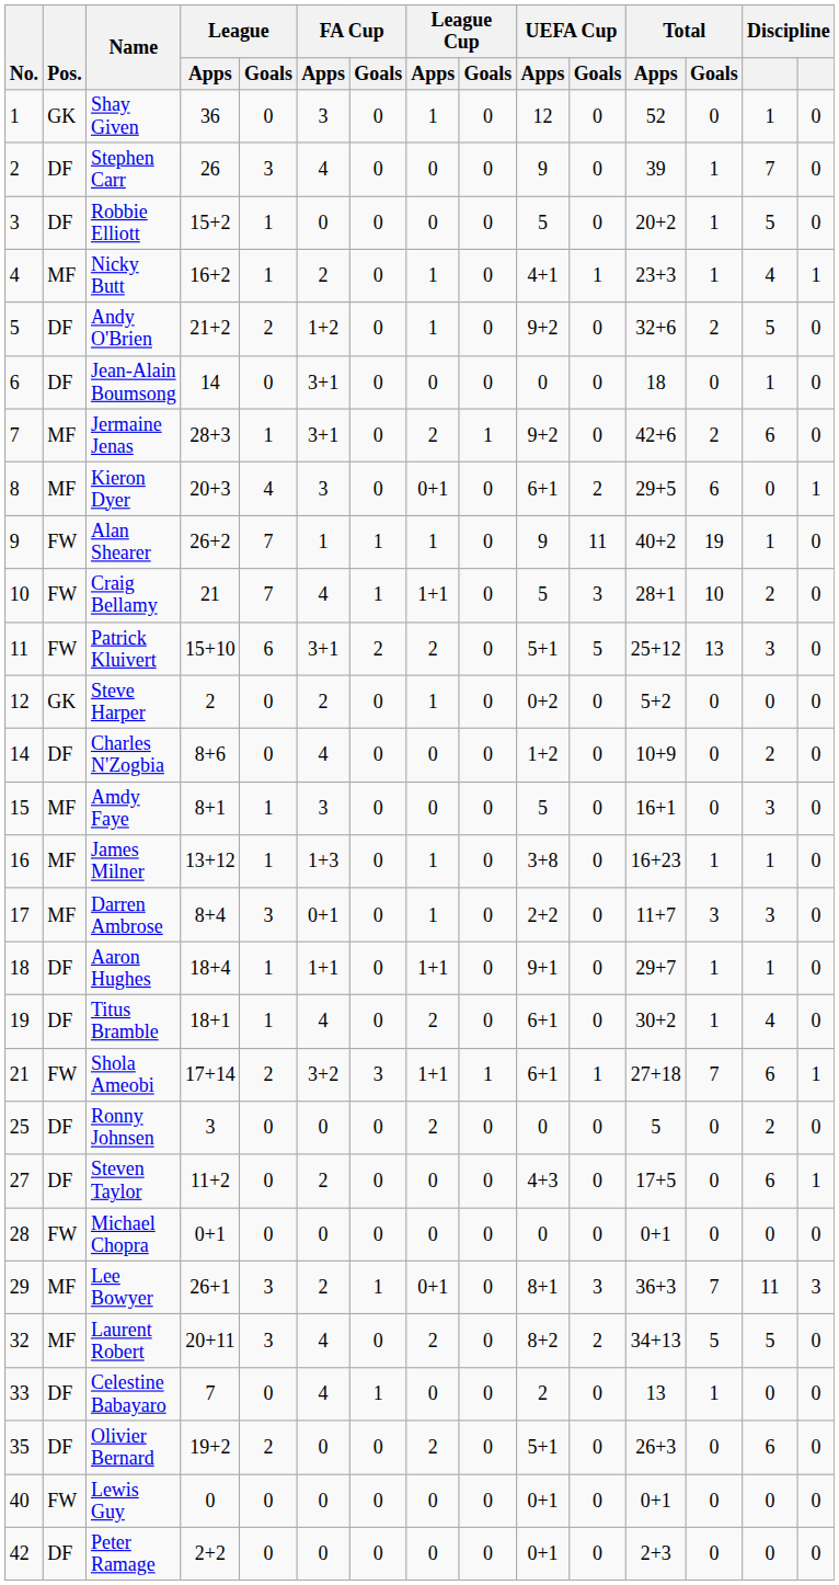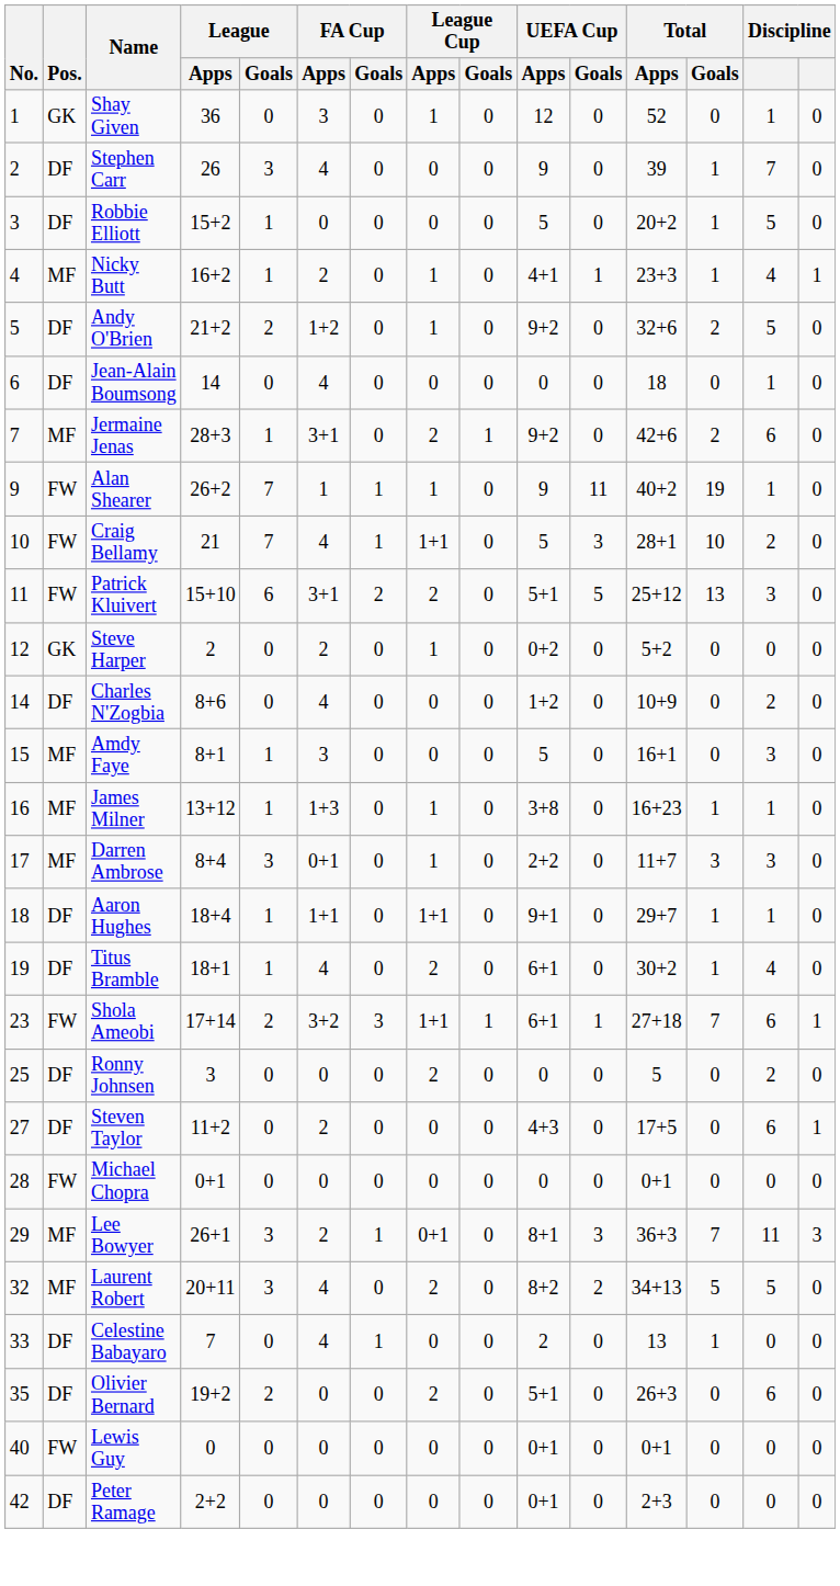 <table class="wikitable" style="text-align:center">
 <tr>
 <th rowspan="2" valign="bottom">No.</th>
 <th rowspan="2" valign="bottom">Pos.</th>
 <th rowspan="2">Name</th>
 <th colspan="2" width="85">League</th>
 <th colspan="2" width="85">FA Cup</th>
 <th colspan="2" width="85">League Cup</th>
 <th colspan="2" width="85">UEFA Cup</th>
 <th colspan="2" width="85">Total</th>
 <th colspan="2" width="85">Discipline</th>
 </tr>
 <tr>
 <th>Apps</th>
 <th>Goals</th>
 <th>Apps</th>
 <th>Goals</th>
 <th>Apps</th>
 <th>Goals</th>
 <th>Apps</th>
 <th>Goals</th>
 <th>Apps</th>
 <th>Goals</th>
 <th></th>
 <th></th>
 </tr>
 <tr>
 <td align="left">1</td>
 <td align="left">GK</td>
 <td align="left"> <a href='#'>Shay Given</a></td>
 <td>36</td>
 <td>0</td>
 <td>3</td>
 <td>0</td>
 <td>1</td>
 <td>0</td>
 <td>12</td>
 <td>0</td>
 <td>52</td>
 <td>0</td>
 <td>1</td>
 <td>0</td>
 </tr>
 <tr>
 <td align="left">2</td>
 <td align="left">DF</td>
 <td align="left"> <a href='#'>Stephen Carr</a></td>
 <td>26</td>
 <td>3</td>
 <td>4</td>
 <td>0</td>
 <td>0</td>
 <td>0</td>
 <td>9</td>
 <td>0</td>
 <td>39</td>
 <td>1</td>
 <td>7</td>
 <td>0</td>
 </tr>
 <tr>
 <td align="left">3</td>
 <td align="left">DF</td>
 <td align="left"> <a href='#'>Robbie Elliott</a></td>
 <td>15+2</td>
 <td>1</td>
 <td>0</td>
 <td>0</td>
 <td>0</td>
 <td>0</td>
 <td>5</td>
 <td>0</td>
 <td>20+2</td>
 <td>1</td>
 <td>5</td>
 <td>0</td>
 </tr>
 <tr>
 <td align="left">4</td>
 <td align="left">MF</td>
 <td align="left"> <a href='#'>Nicky Butt</a></td>
 <td>16+2</td>
 <td>1</td>
 <td>2</td>
 <td>0</td>
 <td>1</td>
 <td>0</td>
 <td>4+1</td>
 <td>1</td>
 <td>23+3</td>
 <td>1</td>
 <td>4</td>
 <td>1</td>
 </tr>
 <tr>
 <td align="left">5</td>
 <td align="left">DF</td>
 <td align="left"> <a href='#'>Andy O'Brien</a></td>
 <td>21+2</td>
 <td>2</td>
 <td>1+2</td>
 <td>0</td>
 <td>1</td>
 <td>0</td>
 <td>9+2</td>
 <td>0</td>
 <td>32+6</td>
 <td>2</td>
 <td>5</td>
 <td>0</td>
 </tr>
 <tr>
 <td align="left">6</td>
 <td align="left">DF</td>
 <td align="left"> <a href='#'>Jean-Alain Boumsong</a></td>
 <td>14</td>
 <td>0</td>
-<td>3+1</td>
+<td>4</td>
 <td>0</td>
 <td>0</td>
 <td>0</td>
 <td>0</td>
 <td>0</td>
 <td>18</td>
 <td>0</td>
 <td>1</td>
 <td>0</td>
 </tr>
 <tr>
 <td align="left">7</td>
 <td align="left">MF</td>
 <td align="left"> <a href='#'>Jermaine Jenas</a></td>
 <td>28+3</td>
 <td>1</td>
 <td>3+1</td>
 <td>0</td>
 <td>2</td>
 <td>1</td>
 <td>9+2</td>
 <td>0</td>
 <td>42+6</td>
 <td>2</td>
 <td>6</td>
 <td>0</td>
-</tr>
-<tr>
-<td align="left">8</td>
-<td align="left">MF</td>
-<td align="left"> <a href='#'>Kieron Dyer</a></td>
-<td>20+3</td>
-<td>4</td>
-<td>3</td>
-<td>0</td>
-<td>0+1</td>
-<td>0</td>
-<td>6+1</td>
-<td>2</td>
-<td>29+5</td>
-<td>6</td>
-<td>0</td>
-<td>1</td>
 </tr>
 <tr>
 <td align="left">9</td>
 <td align="left">FW</td>
 <td align="left"> <a href='#'>Alan Shearer</a></td>
 <td>26+2</td>
 <td>7</td>
 <td>1</td>
 <td>1</td>
 <td>1</td>
 <td>0</td>
 <td>9</td>
 <td>11</td>
 <td>40+2</td>
 <td>19</td>
 <td>1</td>
 <td>0</td>
 </tr>
 <tr>
 <td align="left">10</td>
 <td align="left">FW</td>
 <td align="left"> <a href='#'>Craig Bellamy</a></td>
 <td>21</td>
 <td>7</td>
 <td>4</td>
 <td>1</td>
 <td>1+1</td>
 <td>0</td>
 <td>5</td>
 <td>3</td>
 <td>28+1</td>
 <td>10</td>
 <td>2</td>
 <td>0</td>
 </tr>
 <tr>
 <td align="left">11</td>
 <td align="left">FW</td>
 <td align="left"> <a href='#'>Patrick Kluivert</a></td>
 <td>15+10</td>
 <td>6</td>
 <td>3+1</td>
 <td>2</td>
 <td>2</td>
 <td>0</td>
 <td>5+1</td>
 <td>5</td>
 <td>25+12</td>
 <td>13</td>
 <td>3</td>
 <td>0</td>
 </tr>
 <tr>
 <td align="left">12</td>
 <td align="left">GK</td>
 <td align="left"> <a href='#'>Steve Harper</a></td>
 <td>2</td>
 <td>0</td>
 <td>2</td>
 <td>0</td>
 <td>1</td>
 <td>0</td>
 <td>0+2</td>
 <td>0</td>
 <td>5+2</td>
 <td>0</td>
 <td>0</td>
 <td>0</td>
 </tr>
 <tr>
 <td align="left">14</td>
 <td align="left">DF</td>
 <td align="left"> <a href='#'>Charles N'Zogbia</a></td>
 <td>8+6</td>
 <td>0</td>
 <td>4</td>
 <td>0</td>
 <td>0</td>
 <td>0</td>
 <td>1+2</td>
 <td>0</td>
 <td>10+9</td>
 <td>0</td>
 <td>2</td>
 <td>0</td>
 </tr>
 <tr>
 <td align="left">15</td>
 <td align="left">MF</td>
 <td align="left"> <a href='#'>Amdy Faye</a></td>
 <td>8+1</td>
 <td>1</td>
 <td>3</td>
 <td>0</td>
 <td>0</td>
 <td>0</td>
 <td>5</td>
 <td>0</td>
 <td>16+1</td>
 <td>0</td>
 <td>3</td>
 <td>0</td>
 </tr>
 <tr>
 <td align="left">16</td>
 <td align="left">MF</td>
 <td align="left"> <a href='#'>James Milner</a></td>
 <td>13+12</td>
 <td>1</td>
 <td>1+3</td>
 <td>0</td>
 <td>1</td>
 <td>0</td>
 <td>3+8</td>
 <td>0</td>
 <td>16+23</td>
 <td>1</td>
 <td>1</td>
 <td>0</td>
 </tr>
 <tr>
 <td align="left">17</td>
 <td align="left">MF</td>
 <td align="left"> <a href='#'>Darren Ambrose</a></td>
 <td>8+4</td>
 <td>3</td>
 <td>0+1</td>
 <td>0</td>
 <td>1</td>
 <td>0</td>
 <td>2+2</td>
 <td>0</td>
 <td>11+7</td>
 <td>3</td>
 <td>3</td>
 <td>0</td>
 </tr>
 <tr>
 <td align="left">18</td>
 <td align="left">DF</td>
 <td align="left"> <a href='#'>Aaron Hughes</a></td>
 <td>18+4</td>
 <td>1</td>
 <td>1+1</td>
 <td>0</td>
 <td>1+1</td>
 <td>0</td>
 <td>9+1</td>
 <td>0</td>
 <td>29+7</td>
 <td>1</td>
 <td>1</td>
 <td>0</td>
 </tr>
 <tr>
 <td align="left">19</td>
 <td align="left">DF</td>
 <td align="left"> <a href='#'>Titus Bramble</a></td>
 <td>18+1</td>
 <td>1</td>
 <td>4</td>
 <td>0</td>
 <td>2</td>
 <td>0</td>
 <td>6+1</td>
 <td>0</td>
 <td>30+2</td>
 <td>1</td>
 <td>4</td>
 <td>0</td>
 </tr>
 <tr>
-<td align="left">21</td>
+<td align="left">23</td>
 <td align="left">FW</td>
 <td align="left"> <a href='#'>Shola Ameobi</a></td>
 <td>17+14</td>
 <td>2</td>
 <td>3+2</td>
 <td>3</td>
 <td>1+1</td>
 <td>1</td>
 <td>6+1</td>
 <td>1</td>
 <td>27+18</td>
 <td>7</td>
 <td>6</td>
 <td>1</td>
 </tr>
 <tr>
 <td align="left">25</td>
 <td align="left">DF</td>
 <td align="left"> <a href='#'>Ronny Johnsen</a></td>
 <td>3</td>
 <td>0</td>
 <td>0</td>
 <td>0</td>
 <td>2</td>
 <td>0</td>
 <td>0</td>
 <td>0</td>
 <td>5</td>
 <td>0</td>
 <td>2</td>
 <td>0</td>
 </tr>
 <tr>
 <td align="left">27</td>
 <td align="left">DF</td>
 <td align="left"> <a href='#'>Steven Taylor</a></td>
 <td>11+2</td>
 <td>0</td>
 <td>2</td>
 <td>0</td>
 <td>0</td>
 <td>0</td>
 <td>4+3</td>
 <td>0</td>
 <td>17+5</td>
 <td>0</td>
 <td>6</td>
 <td>1</td>
 </tr>
 <tr>
 <td align="left">28</td>
 <td align="left">FW</td>
 <td align="left"> <a href='#'>Michael Chopra</a></td>
 <td>0+1</td>
 <td>0</td>
 <td>0</td>
 <td>0</td>
 <td>0</td>
 <td>0</td>
 <td>0</td>
 <td>0</td>
 <td>0+1</td>
 <td>0</td>
 <td>0</td>
 <td>0</td>
 </tr>
 <tr>
 <td align="left">29</td>
 <td align="left">MF</td>
 <td align="left"> <a href='#'>Lee Bowyer</a></td>
 <td>26+1</td>
 <td>3</td>
 <td>2</td>
 <td>1</td>
 <td>0+1</td>
 <td>0</td>
 <td>8+1</td>
 <td>3</td>
 <td>36+3</td>
 <td>7</td>
 <td>11</td>
 <td>3</td>
 </tr>
 <tr>
 <td align="left">32</td>
 <td align="left">MF</td>
 <td align="left"> <a href='#'>Laurent Robert</a></td>
 <td>20+11</td>
 <td>3</td>
 <td>4</td>
 <td>0</td>
 <td>2</td>
 <td>0</td>
 <td>8+2</td>
 <td>2</td>
 <td>34+13</td>
 <td>5</td>
 <td>5</td>
 <td>0</td>
 </tr>
 <tr>
 <td align="left">33</td>
 <td align="left">DF</td>
 <td align="left"> <a href='#'>Celestine Babayaro</a></td>
 <td>7</td>
 <td>0</td>
 <td>4</td>
 <td>1</td>
 <td>0</td>
 <td>0</td>
 <td>2</td>
 <td>0</td>
 <td>13</td>
 <td>1</td>
 <td>0</td>
 <td>0</td>
 </tr>
 <tr>
 <td align="left">35</td>
 <td align="left">DF</td>
 <td align="left"> <a href='#'>Olivier Bernard</a></td>
 <td>19+2</td>
 <td>2</td>
 <td>0</td>
 <td>0</td>
 <td>2</td>
 <td>0</td>
 <td>5+1</td>
 <td>0</td>
 <td>26+3</td>
 <td>0</td>
 <td>6</td>
 <td>0</td>
 </tr>
 <tr>
 <td align="left">40</td>
 <td align="left">FW</td>
 <td align="left"> <a href='#'>Lewis Guy</a></td>
 <td>0</td>
 <td>0</td>
 <td>0</td>
 <td>0</td>
 <td>0</td>
 <td>0</td>
 <td>0+1</td>
 <td>0</td>
 <td>0+1</td>
 <td>0</td>
 <td>0</td>
 <td>0</td>
 </tr>
 <tr>
 <td align="left">42</td>
 <td align="left">DF</td>
 <td align="left"> <a href='#'>Peter Ramage</a></td>
 <td>2+2</td>
 <td>0</td>
 <td>0</td>
 <td>0</td>
 <td>0</td>
 <td>0</td>
 <td>0+1</td>
 <td>0</td>
 <td>2+3</td>
 <td>0</td>
 <td>0</td>
 <td>0</td>
 </tr>
 </table>
